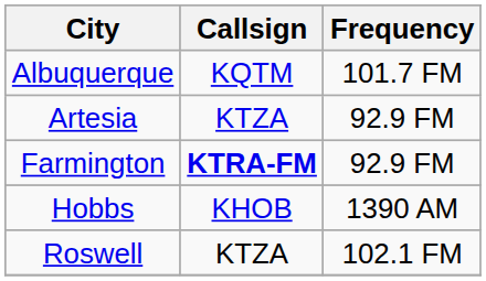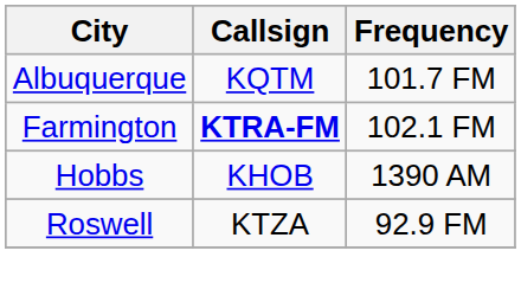 <table class="wikitable" style="font-size: 95%; text-align: center;">
 <tr>
 <th>City</th>
 <th>Callsign</th>
 <th>Frequency</th>
 </tr>
 <tr>
 <td><a href='#'>Albuquerque</a></td>
 <td><a href='#'>KQTM</a></td>
 <td>101.7 FM</td>
 </tr>
 <tr>
-<td><a href='#'>Artesia</a></td>
-<td><a href='#'>KTZA</a></td>
-<td>92.9 FM</td>
-</tr>
-<tr>
 <td><a href='#'>Farmington</a></td>
 <td><strong><a href='#'>KTRA-FM</a></strong></td>
-<td>92.9 FM</td>
+<td>102.1 FM</td>
 </tr>
 <tr>
 <td><a href='#'>Hobbs</a></td>
 <td><a href='#'>KHOB</a></td>
 <td>1390 AM</td>
 </tr>
 <tr>
 <td><a href='#'>Roswell</a></td>
 <td>KTZA</td>
-<td>102.1 FM</td>
+<td>92.9 FM</td>
 </tr>
 <tr>
 </tr>
 </table>
